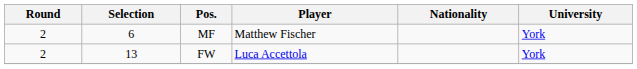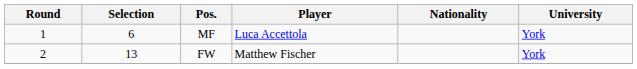 <table class="wikitable sortable" style="width:90%; text-align:center; font-size:95%; text-align:left;">
 <tr>
 <th>Round</th>
 <th>Selection</th>
 <th>Pos.</th>
 <th>Player</th>
 <th>Nationality</th>
 <th>University</th>
 </tr>
 <tr>
-<td style="text-align:center">2</td>
+<td style="text-align:center">1</td>
 <td style="text-align:center">6</td>
 <td align=center>MF</td>
-<td>Matthew Fischer</td>
+<td><a href='#'>Luca Accettola</a></td>
 <td></td>
 <td><a href='#'>York</a></td>
 </tr>
 <tr>
 <td style="text-align:center">2</td>
 <td style="text-align:center">13</td>
 <td align=center>FW</td>
-<td><a href='#'>Luca Accettola</a></td>
+<td>Matthew Fischer</td>
 <td></td>
 <td><a href='#'>York</a></td>
 </tr>
 <tr>
 </tr>
 </table>
